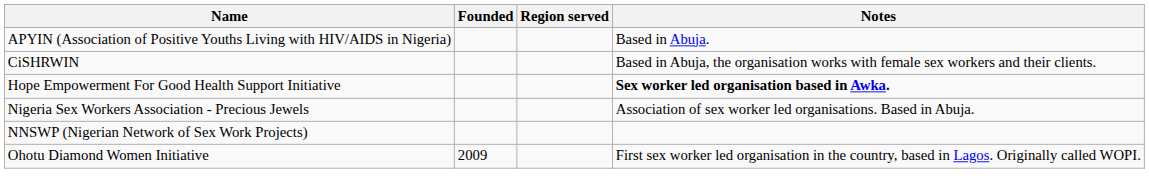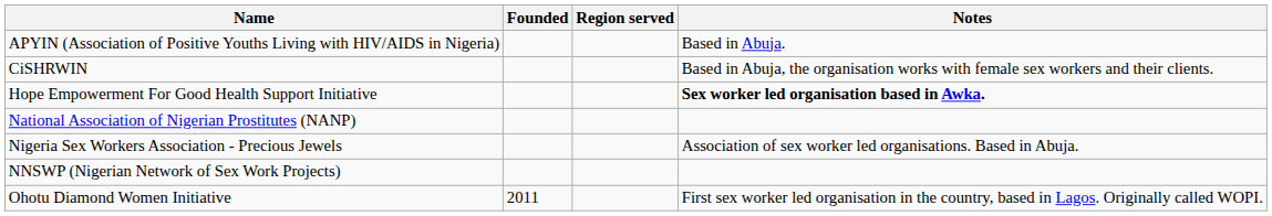 <table class="wikitable sortable">
 <tr>
 <th>Name</th>
 <th>Founded</th>
 <th>Region served</th>
 <th>Notes</th>
 </tr>
 <tr>
 <td>APYIN (Association of Positive Youths Living with HIV/AIDS in Nigeria)</td>
 <td></td>
 <td></td>
 <td>Based in <a href='#'>Abuja</a>.</td>
 </tr>
 <tr>
 <td>CiSHRWIN</td>
 <td></td>
 <td></td>
 <td>Based in Abuja, the organisation works with female sex workers and their clients.</td>
 </tr>
 <tr>
 <td>Hope Empowerment For Good Health Support Initiative</td>
 <td></td>
 <td></td>
 <td><strong>Sex worker led organisation based in <a href='#'>Awka</a>.</strong></td>
 </tr>
 <tr>
+<td><a href='#'>National Association of Nigerian Prostitutes</a> (NANP)</td>
+<td></td>
+<td></td>
+<td></td>
+</tr>
+<tr>
 <td>Nigeria Sex Workers Association - Precious Jewels</td>
 <td></td>
 <td></td>
 <td>Association of sex worker led organisations. Based in Abuja.</td>
 </tr>
 <tr>
 <td>NNSWP (Nigerian Network of Sex Work Projects)</td>
 <td></td>
 <td></td>
 <td></td>
 </tr>
 <tr>
 <td>Ohotu Diamond Women Initiative</td>
-<td>2009</td>
+<td>2011</td>
 <td></td>
 <td>First sex worker led organisation in the country, based in <a href='#'>Lagos</a>. Originally called WOPI.</td>
 </tr>
 </table>
